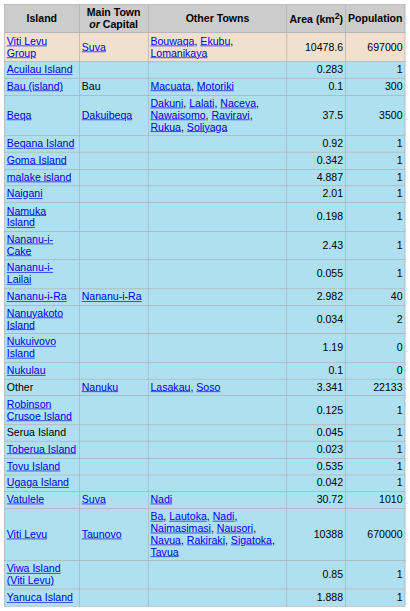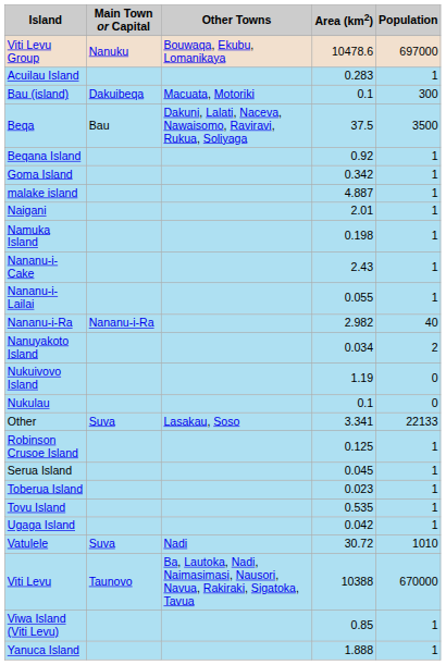 <table class="wikitable sortable">
 <tr>
 <th style="background: #CCC;" class="unsortable">Island</th>
 <th style="background: #CCC;" class="unsortable">Main Town <em>or</em> Capital</th>
 <th style="background: #CCC;" class="unsortable">Other Towns</th>
 <th style="background: #CCC;">Area (km<sup>2</sup>)</th>
 <th style="background: #CCC;">Population</th>
 </tr>
 <tr style="background:#F2E0CE;">
 <td><a href='#'>Viti Levu Group</a></td>
-<td><a href='#'>Suva</a></td>
+<td><a href='#'>Nanuku</a></td>
 <td><a href='#'>Bouwaqa</a>, <a href='#'>Ekubu</a>, <a href='#'>Lomanikaya</a></td>
 <td align="right">10478.6</td>
 <td align="right">697000</td>
 </tr>
 <tr style="background:#AEE0F2;">
 <td><a href='#'>Acuilau Island</a></td>
 <td></td>
 <td></td>
 <td align="right">0.283</td>
 <td align="right">1</td>
 </tr>
 <tr style="background:#AEE0F2;">
 <td><a href='#'>Bau (island)</a></td>
-<td>Bau</td>
+<td><a href='#'>Dakuibeqa</a></td>
 <td><a href='#'>Macuata</a>, <a href='#'>Motoriki</a></td>
 <td align="right">0.1</td>
 <td align="right">300</td>
 </tr>
 <tr style="background:#AEE0F2;">
 <td><a href='#'>Beqa</a></td>
-<td><a href='#'>Dakuibeqa</a></td>
+<td>Bau</td>
 <td><a href='#'>Dakuni</a>, <a href='#'>Lalati</a>, <a href='#'>Naceva</a>, <a href='#'>Nawaisomo</a>, <a href='#'>Raviravi</a>, <a href='#'>Rukua</a>, <a href='#'>Soliyaga</a></td>
 <td align="right">37.5</td>
 <td align="right">3500</td>
 </tr>
 <tr style="background:#AEE0F2;">
 <td><a href='#'>Beqana Island</a></td>
 <td></td>
 <td></td>
 <td align="right">0.92</td>
 <td align="right">1</td>
 </tr>
 <tr style="background:#AEE0F2;">
 <td><a href='#'>Goma Island</a></td>
 <td></td>
 <td></td>
 <td align="right">0.342</td>
 <td align="right">1</td>
 </tr>
 <tr style="background:#AEE0F2;">
 <td><a href='#'>malake island</a></td>
 <td></td>
 <td></td>
 <td align="right">4.887</td>
 <td align="right">1</td>
 </tr>
 <tr style="background:#AEE0F2;">
 <td><a href='#'>Naigani</a></td>
 <td></td>
 <td></td>
 <td align="right">2.01</td>
 <td align="right">1</td>
 </tr>
 <tr style="background:#AEE0F2;">
 <td><a href='#'>Namuka Island</a></td>
 <td></td>
 <td></td>
 <td align="right">0.198</td>
 <td align="right">1</td>
 </tr>
 <tr style="background:#AEE0F2;">
 <td><a href='#'>Nananu-i-Cake</a></td>
 <td></td>
 <td></td>
 <td align="right">2.43</td>
 <td align="right">1</td>
 </tr>
 <tr style="background:#AEE0F2;">
 <td><a href='#'>Nananu-i-Lailai</a></td>
 <td></td>
 <td></td>
 <td align="right">0.055</td>
 <td align="right">1</td>
 </tr>
 <tr style="background:#AEE0F2;">
 <td><a href='#'>Nananu-i-Ra</a></td>
 <td><a href='#'>Nananu-i-Ra</a></td>
 <td></td>
 <td align="right">2.982</td>
 <td align="right">40</td>
 </tr>
 <tr style="background:#AEE0F2;">
 <td><a href='#'>Nanuyakoto Island</a></td>
 <td></td>
 <td></td>
 <td align="right">0.034</td>
 <td align="right">2</td>
 </tr>
 <tr style="background:#AEE0F2;">
 <td><a href='#'>Nukuivovo Island</a></td>
 <td></td>
 <td></td>
 <td align="right">1.19</td>
 <td align="right">0</td>
 </tr>
 <tr style="background:#AEE0F2;">
 <td><a href='#'>Nukulau</a></td>
 <td></td>
 <td></td>
 <td align="right">0.1</td>
 <td align="right">0</td>
 </tr>
 <tr style="background:#AEE0F2;">
 <td>Other</td>
-<td><a href='#'>Nanuku</a></td>
+<td><a href='#'>Suva</a></td>
 <td><a href='#'>Lasakau</a>, <a href='#'>Soso</a></td>
 <td align="right">3.341</td>
 <td align="right">22133</td>
 </tr>
 <tr style="background:#AEE0F2;">
 <td><a href='#'>Robinson Crusoe Island</a></td>
 <td></td>
 <td></td>
 <td align="right">0.125</td>
 <td align="right">1</td>
 </tr>
 <tr style="background:#AEE0F2;">
 <td>Serua Island</td>
 <td></td>
 <td></td>
 <td align="right">0.045</td>
 <td align="right">1</td>
 </tr>
 <tr style="background:#AEE0F2;">
 <td><a href='#'>Toberua Island</a></td>
 <td></td>
 <td></td>
 <td align="right">0.023</td>
 <td align="right">1</td>
 </tr>
 <tr style="background:#AEE0F2;">
 <td><a href='#'>Tovu Island</a></td>
 <td></td>
 <td></td>
 <td align="right">0.535</td>
 <td align="right">1</td>
 </tr>
 <tr style="background:#AEE0F2;">
 <td><a href='#'>Ugaga Island</a></td>
 <td></td>
 <td></td>
 <td align="right">0.042</td>
 <td align="right">1</td>
 </tr>
 <tr style="background:#AEE0F2;">
 <td><a href='#'>Vatulele</a></td>
 <td><a href='#'>Suva</a></td>
 <td><a href='#'>Nadi</a></td>
 <td align="right">30.72</td>
 <td align="right">1010</td>
 </tr>
 <tr style="background:#AEE0F2;">
 <td><a href='#'>Viti Levu</a></td>
 <td><a href='#'>Taunovo</a></td>
 <td><a href='#'>Ba</a>, <a href='#'>Lautoka</a>, <a href='#'>Nadi</a>, <a href='#'>Naimasimasi</a>, <a href='#'>Nausori</a>, <a href='#'>Navua</a>, <a href='#'>Rakiraki</a>, <a href='#'>Sigatoka</a>, <a href='#'>Tavua</a></td>
 <td align="right">10388</td>
 <td align="right">670000</td>
 </tr>
 <tr style="background:#AEE0F2;">
 <td><a href='#'>Viwa Island (Viti Levu)</a></td>
 <td></td>
 <td></td>
 <td align="right">0.85</td>
 <td align="right">1</td>
 </tr>
 <tr style="background:#AEE0F2;">
 <td><a href='#'>Yanuca Island</a></td>
 <td></td>
 <td></td>
 <td align="right">1.888</td>
 <td align="right">1</td>
 </tr>
 </table>
